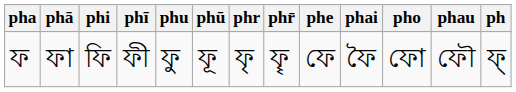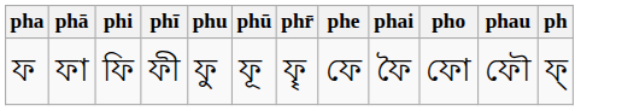 <table class="wikitable">
 <tr>
 <th>pha</th>
 <th>phā</th>
 <th>phi</th>
 <th>phī</th>
 <th>phu</th>
 <th>phū</th>
-<th>phr</th>
 <th>phr̄</th>
 <th>phe</th>
 <th>phai</th>
 <th>pho</th>
 <th>phau</th>
 <th>ph</th>
 </tr>
 <tr style="font-size: 150%;">
 <td>ফ</td>
 <td>ফা</td>
 <td>ফি</td>
 <td>ফী</td>
 <td>ফু</td>
 <td>ফূ</td>
-<td>ফৃ</td>
 <td>ফৄ</td>
 <td>ফে</td>
 <td>ফৈ</td>
 <td>ফো</td>
 <td>ফৌ</td>
 <td>ফ্</td>
 </tr>
 </table>
